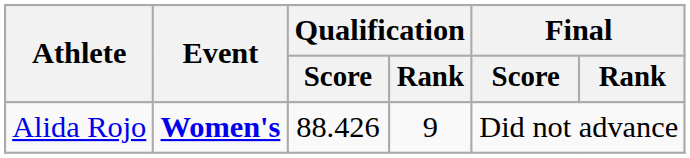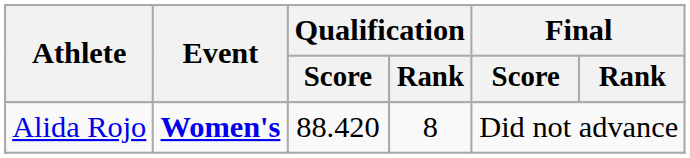 <table class=wikitable style=font-size:90%;text-align:center>
 <tr>
 <th rowspan=2>Athlete</th>
 <th rowspan=2>Event</th>
 <th colspan=2>Qualification</th>
 <th colspan=2>Final</th>
 </tr>
 <tr style=font-size:95%>
 <th>Score</th>
 <th>Rank</th>
 <th>Score</th>
 <th>Rank</th>
 </tr>
 <tr>
 <td align=left><a href='#'>Alida Rojo</a></td>
 <td align=left><strong><a href='#'>Women's</a></strong></td>
-<td>88.426</td>
-<td>9</td>
+<td>88.420</td>
+<td>8</td>
 <td colspan=2>Did not advance</td>
 </tr>
 </table>
